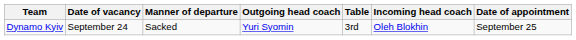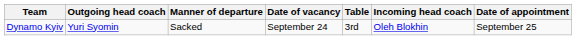 <table class="wikitable sortable">
 <tr>
 <th>Team</th>
+<th>Outgoing head coach</th>
+<th>Manner of departure</th>
 <th>Date of vacancy</th>
-<th>Manner of departure</th>
-<th>Outgoing head coach</th>
 <th>Table</th>
 <th>Incoming head coach</th>
 <th>Date of appointment</th>
 </tr>
 <tr>
 <td><a href='#'>Dynamo Kyiv</a></td>
+<td> <a href='#'>Yuri Syomin</a></td>
+<td>Sacked</td>
 <td>September 24</td>
-<td>Sacked</td>
-<td> <a href='#'>Yuri Syomin</a></td>
 <td>3rd</td>
 <td> <a href='#'>Oleh Blokhin</a></td>
 <td>September 25</td>
 </tr>
 </table>
